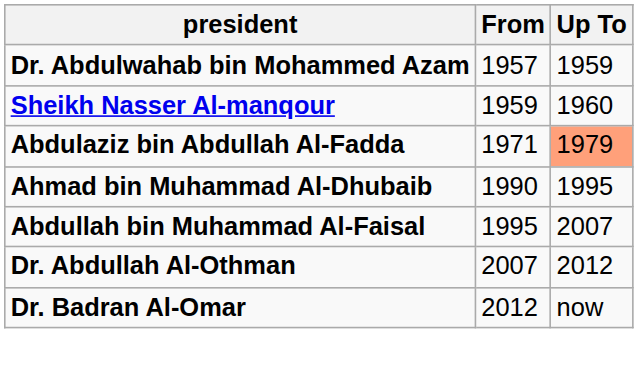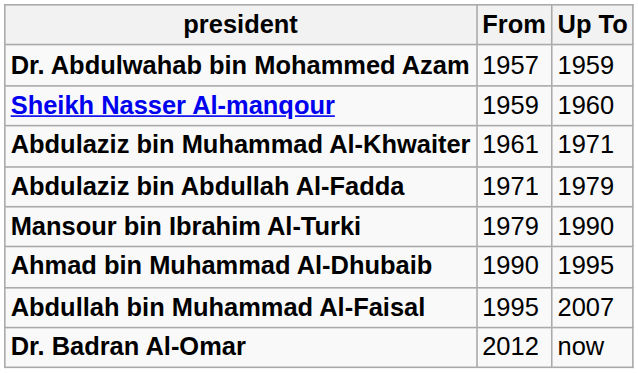 <table class="wikitable">
 <tr>
 <th>president</th>
 <th>From</th>
 <th>Up To</th>
 </tr>
 <tr>
 <td><strong>Dr. Abdulwahab bin Mohammed Azam</strong></td>
 <td>1957</td>
 <td>1959</td>
 </tr>
 <tr>
 <td><strong><a href='#'>Sheikh Nasser Al-manqour</a></strong></td>
 <td>1959</td>
 <td>1960</td>
 </tr>
 <tr>
+<td><strong>Abdulaziz bin Muhammad Al-Khwaiter</strong></td>
+<td>1961</td>
+<td>1971</td>
+</tr>
+<tr>
 <td><strong>Abdulaziz bin Abdullah Al-Fadda</strong></td>
 <td>1971</td>
-<td style="background: lightsalmon;">1979</td>
+<td>1979</td>
+</tr>
+<tr>
+<td><strong>Mansour bin Ibrahim Al-Turki</strong></td>
+<td>1979</td>
+<td>1990</td>
 </tr>
 <tr>
 <td><strong>Ahmad bin Muhammad Al-Dhubaib</strong></td>
 <td>1990</td>
 <td>1995</td>
 </tr>
 <tr>
 <td><strong>Abdullah bin Muhammad Al-Faisal</strong></td>
 <td>1995</td>
 <td>2007</td>
 </tr>
 <tr>
-<td><strong>Dr. Abdullah Al-Othman</strong></td>
-<td>2007</td>
-<td>2012</td>
-</tr>
-<tr>
 <td><strong>Dr. Badran Al-Omar</strong></td>
 <td>2012</td>
 <td>now</td>
 </tr>
 </table>
